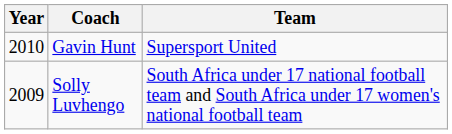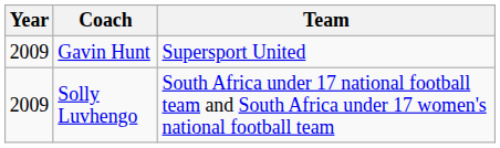 <table class="wikitable"  width="400px">
 <tr>
 <th>Year</th>
 <th>Coach</th>
 <th>Team</th>
 </tr>
 <tr>
-<td>2010</td>
+<td>2009</td>
 <td><a href='#'>Gavin Hunt</a></td>
 <td><a href='#'>Supersport United</a></td>
 </tr>
 <tr>
 <td>2009</td>
 <td><a href='#'>Solly Luvhengo</a></td>
 <td><a href='#'>South Africa under 17 national football team</a> and <a href='#'>South Africa under 17 women's national football team</a></td>
 </tr>
 </table>
